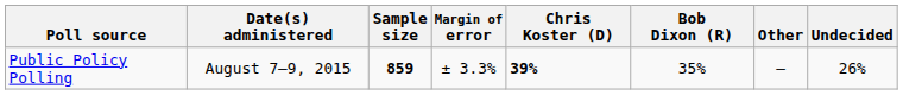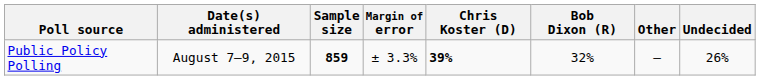 <table class="wikitable">
 <tr valign= bottom>
 <th style="width:150px;">Poll source</th>
 <th style="width:150px;">Date(s)<br>administered</th>
 <th class=small>Sample<br>size</th>
 <th><small>Margin of</small><br>error</th>
 <th style="width:100px;">Chris<br>Koster (D)</th>
 <th style="width:100px;">Bob<br>Dixon (R)</th>
 <th style="width:40px;">Other</th>
 <th style="width:40px;">Undecided</th>
 </tr>
 <tr>
 <td><a href='#'>Public Policy Polling</a></td>
 <td align=center>August 7–9, 2015</td>
 <td align=center><strong>859</strong></td>
 <td align=center>± 3.3%</td>
 <td><strong>39%</strong></td>
-<td align=center>35%</td>
+<td align=center>32%</td>
 <td align=center>—</td>
 <td align=center>26%</td>
 </tr>
 </table>
